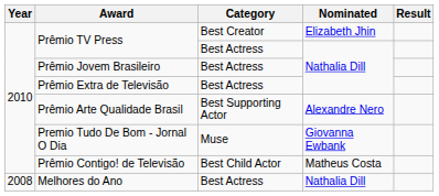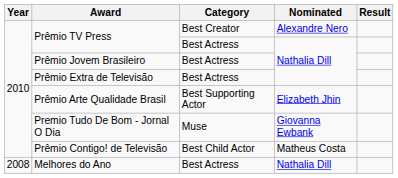 <table class="wikitable sortable">
 <tr>
 <th>Year</th>
 <th>Award</th>
 <th>Category</th>
 <th>Nominated</th>
 <th>Result</th>
 </tr>
 <tr>
 <td rowspan=7>2010</td>
 <td rowspan=2>Prêmio TV Press</td>
 <td>Best Creator</td>
-<td><a href='#'>Elizabeth Jhin</a></td>
+<td><a href='#'>Alexandre Nero</a></td>
 <td></td>
 </tr>
 <tr>
 <td>Best Actress</td>
 <td rowspan=3><a href='#'>Nathalia Dill</a></td>
 <td></td>
 </tr>
 <tr>
 <td>Prêmio Jovem Brasileiro</td>
 <td>Best Actress</td>
 <td></td>
 </tr>
 <tr>
 <td>Prêmio Extra de Televisão</td>
 <td>Best Actress</td>
 <td></td>
 </tr>
 <tr>
 <td>Prêmio Arte Qualidade Brasil</td>
 <td>Best Supporting Actor</td>
-<td><a href='#'>Alexandre Nero</a></td>
+<td><a href='#'>Elizabeth Jhin</a></td>
 <td></td>
 </tr>
 <tr>
 <td>Premio Tudo De Bom - Jornal O Dia</td>
 <td>Muse</td>
 <td><a href='#'>Giovanna Ewbank</a></td>
 <td></td>
 </tr>
 <tr>
 <td>Prêmio Contigo! de Televisão</td>
 <td>Best Child Actor</td>
 <td>Matheus Costa</td>
 <td></td>
 </tr>
 <tr>
 <td>2008</td>
 <td>Melhores do Ano</td>
 <td>Best Actress</td>
 <td><a href='#'>Nathalia Dill</a></td>
 <td></td>
 </tr>
 </table>
